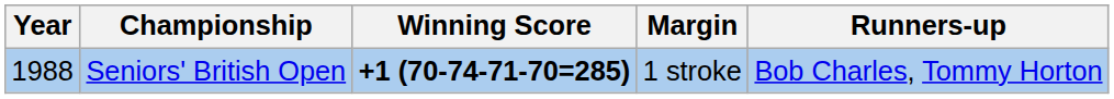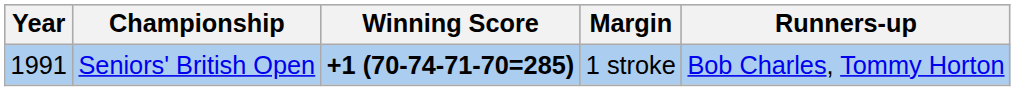 <table class="wikitable">
 <tr>
 <th>Year</th>
 <th>Championship</th>
 <th>Winning Score</th>
 <th>Margin</th>
 <th>Runners-up</th>
 </tr>
 <tr style="background:#ABCDEF;">
-<td>1988</td>
+<td>1991</td>
 <td><a href='#'>Seniors' British Open</a></td>
 <td><strong>+1 (70-74-71-70=285)</strong></td>
 <td>1 stroke</td>
 <td> <a href='#'>Bob Charles</a>,  <a href='#'>Tommy Horton</a></td>
 </tr>
 </table>
